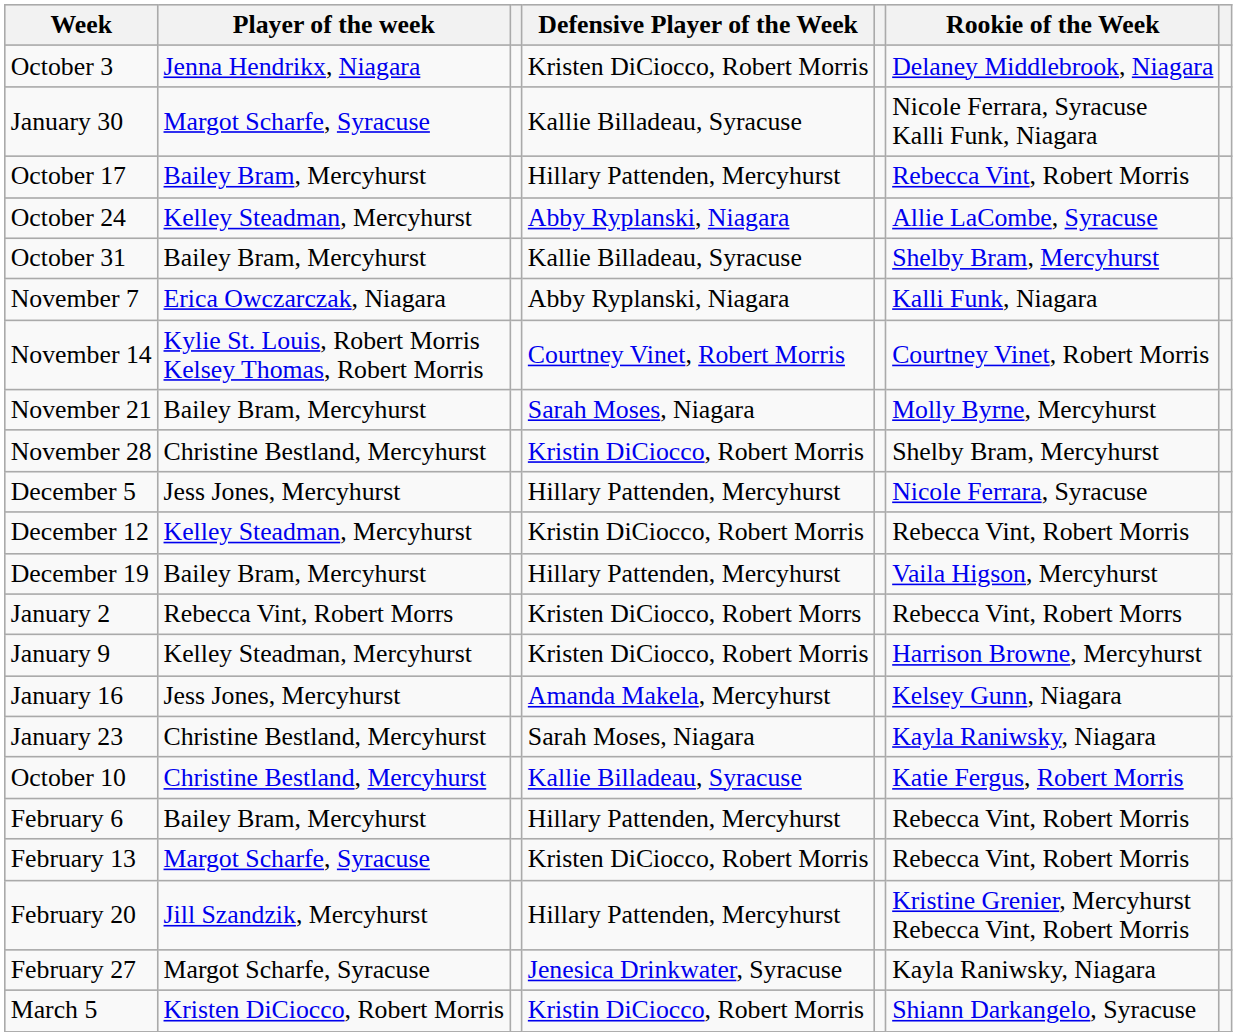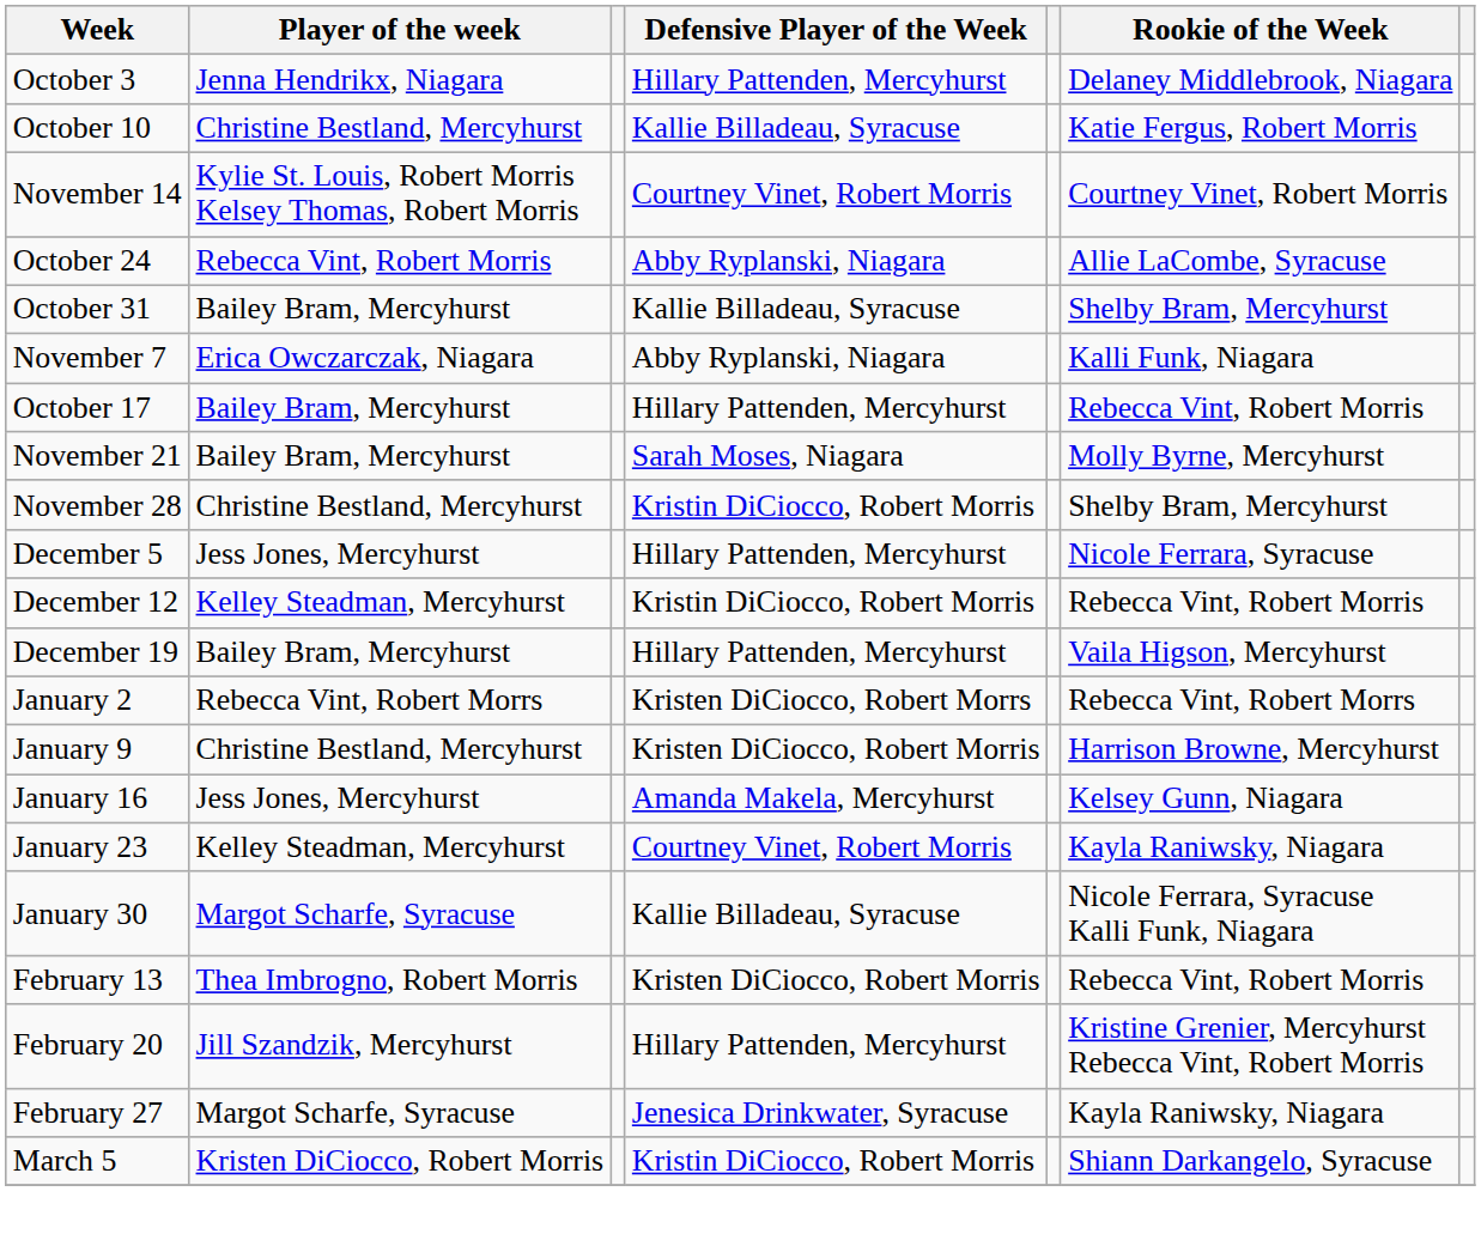 <table class="wikitable" border="1">
 <tr>
 <th>Week</th>
 <th>Player of the week</th>
 <th></th>
 <th>Defensive Player of the Week</th>
 <th></th>
 <th>Rookie of the Week</th>
 <th></th>
 </tr>
 <tr>
 <td>October 3</td>
 <td><a href='#'>Jenna Hendrikx</a>, <a href='#'>Niagara</a></td>
 <td></td>
-<td>Kristen DiCiocco, Robert Morris</td>
+<td><a href='#'>Hillary Pattenden</a>, <a href='#'>Mercyhurst</a></td>
 <td></td>
 <td><a href='#'>Delaney Middlebrook</a>, <a href='#'>Niagara</a></td>
 <td></td>
 </tr>
 <tr>
-<td>January 30</td>
-<td><a href='#'>Margot Scharfe</a>, <a href='#'>Syracuse</a></td>
+<td>October 10</td>
+<td><a href='#'>Christine Bestland</a>, <a href='#'>Mercyhurst</a></td>
 <td></td>
-<td>Kallie Billadeau, Syracuse</td>
+<td><a href='#'>Kallie Billadeau</a>, <a href='#'>Syracuse</a></td>
 <td></td>
-<td>Nicole Ferrara, Syracuse<br>Kalli Funk, Niagara</td>
+<td><a href='#'>Katie Fergus</a>, <a href='#'>Robert Morris</a></td>
 <td></td>
 </tr>
 <tr>
-<td>October 17</td>
-<td><a href='#'>Bailey Bram</a>, Mercyhurst</td>
+<td>November 14</td>
+<td><a href='#'>Kylie St. Louis</a>, Robert Morris<br><a href='#'>Kelsey Thomas</a>, Robert Morris</td>
 <td></td>
-<td>Hillary Pattenden, Mercyhurst</td>
+<td><a href='#'>Courtney Vinet</a>, <a href='#'>Robert Morris</a></td>
 <td></td>
-<td><a href='#'>Rebecca Vint</a>, Robert Morris</td>
+<td><a href='#'>Courtney Vinet</a>, Robert Morris</td>
 <td></td>
 </tr>
 <tr>
 <td>October 24</td>
-<td><a href='#'>Kelley Steadman</a>, Mercyhurst</td>
+<td><a href='#'>Rebecca Vint</a>, <a href='#'>Robert Morris</a></td>
 <td></td>
 <td><a href='#'>Abby Ryplanski</a>, <a href='#'>Niagara</a></td>
 <td></td>
 <td><a href='#'>Allie LaCombe</a>, <a href='#'>Syracuse</a></td>
 <td></td>
 </tr>
 <tr>
 <td>October 31</td>
 <td>Bailey Bram, Mercyhurst</td>
 <td></td>
 <td>Kallie Billadeau, Syracuse</td>
 <td></td>
 <td><a href='#'>Shelby Bram</a>, <a href='#'>Mercyhurst</a></td>
 <td></td>
 </tr>
 <tr>
 <td>November 7</td>
 <td><a href='#'>Erica Owczarczak</a>, Niagara</td>
 <td></td>
 <td>Abby Ryplanski, Niagara</td>
 <td></td>
 <td><a href='#'>Kalli Funk</a>, Niagara</td>
 <td></td>
 </tr>
 <tr>
-<td>November 14</td>
-<td><a href='#'>Kylie St. Louis</a>, Robert Morris<br><a href='#'>Kelsey Thomas</a>, Robert Morris</td>
+<td>October 17</td>
+<td><a href='#'>Bailey Bram</a>, Mercyhurst</td>
 <td></td>
-<td><a href='#'>Courtney Vinet</a>, <a href='#'>Robert Morris</a></td>
+<td>Hillary Pattenden, Mercyhurst</td>
 <td></td>
-<td><a href='#'>Courtney Vinet</a>, Robert Morris</td>
+<td><a href='#'>Rebecca Vint</a>, Robert Morris</td>
 <td></td>
 </tr>
 <tr>
 <td>November 21</td>
 <td>Bailey Bram, Mercyhurst</td>
 <td></td>
 <td><a href='#'>Sarah Moses</a>, Niagara</td>
 <td></td>
 <td><a href='#'>Molly Byrne</a>, Mercyhurst</td>
 <td></td>
 </tr>
 <tr>
 <td>November 28</td>
 <td>Christine Bestland, Mercyhurst</td>
 <td></td>
 <td><a href='#'>Kristin DiCiocco</a>, Robert Morris</td>
 <td></td>
 <td>Shelby Bram, Mercyhurst</td>
 <td></td>
 </tr>
 <tr>
 <td>December 5</td>
 <td>Jess Jones, Mercyhurst</td>
 <td></td>
 <td>Hillary Pattenden, Mercyhurst</td>
 <td></td>
 <td><a href='#'>Nicole Ferrara</a>, Syracuse</td>
 <td></td>
 </tr>
 <tr>
 <td>December 12</td>
 <td><a href='#'>Kelley Steadman</a>, Mercyhurst</td>
 <td></td>
 <td>Kristin DiCiocco, Robert Morris</td>
 <td></td>
 <td>Rebecca Vint, Robert Morris</td>
 <td></td>
 </tr>
 <tr>
 <td>December 19</td>
 <td>Bailey Bram, Mercyhurst</td>
 <td></td>
 <td>Hillary Pattenden, Mercyhurst</td>
 <td></td>
 <td><a href='#'>Vaila Higson</a>, Mercyhurst</td>
 <td></td>
 </tr>
 <tr>
 <td>January 2</td>
 <td>Rebecca Vint, Robert Morrs</td>
 <td></td>
 <td>Kristen DiCiocco, Robert Morrs</td>
 <td></td>
 <td>Rebecca Vint, Robert Morrs</td>
 <td></td>
 </tr>
 <tr>
 <td>January 9</td>
-<td>Kelley Steadman, Mercyhurst</td>
+<td>Christine Bestland, Mercyhurst</td>
 <td></td>
 <td>Kristen DiCiocco, Robert Morris</td>
 <td></td>
 <td><a href='#'>Harrison Browne</a>, Mercyhurst</td>
 <td></td>
 </tr>
 <tr>
 <td>January 16</td>
 <td>Jess Jones, Mercyhurst</td>
 <td></td>
 <td><a href='#'>Amanda Makela</a>, Mercyhurst</td>
 <td></td>
 <td><a href='#'>Kelsey Gunn</a>, Niagara</td>
 <td></td>
 </tr>
 <tr>
 <td>January 23</td>
-<td>Christine Bestland, Mercyhurst</td>
+<td>Kelley Steadman, Mercyhurst</td>
 <td></td>
-<td>Sarah Moses, Niagara</td>
+<td><a href='#'>Courtney Vinet</a>, <a href='#'>Robert Morris</a></td>
 <td></td>
 <td><a href='#'>Kayla Raniwsky</a>, Niagara</td>
 <td></td>
 </tr>
 <tr>
-<td>October 10</td>
-<td><a href='#'>Christine Bestland</a>, <a href='#'>Mercyhurst</a></td>
+<td>January 30</td>
+<td><a href='#'>Margot Scharfe</a>, <a href='#'>Syracuse</a></td>
 <td></td>
-<td><a href='#'>Kallie Billadeau</a>, <a href='#'>Syracuse</a></td>
+<td>Kallie Billadeau, Syracuse</td>
 <td></td>
-<td><a href='#'>Katie Fergus</a>, <a href='#'>Robert Morris</a></td>
-<td></td>
-</tr>
-<tr>
-<td>February 6</td>
-<td>Bailey Bram, Mercyhurst</td>
-<td></td>
-<td>Hillary Pattenden, Mercyhurst</td>
-<td></td>
-<td>Rebecca Vint, Robert Morris</td>
+<td>Nicole Ferrara, Syracuse<br>Kalli Funk, Niagara</td>
 <td></td>
 </tr>
 <tr>
 <td>February 13</td>
-<td><a href='#'>Margot Scharfe</a>, <a href='#'>Syracuse</a></td>
+<td><a href='#'>Thea Imbrogno</a>, Robert Morris</td>
 <td></td>
 <td>Kristen DiCiocco, Robert Morris</td>
 <td></td>
 <td>Rebecca Vint, Robert Morris</td>
 <td></td>
 </tr>
 <tr>
 <td>February 20</td>
 <td><a href='#'>Jill Szandzik</a>, Mercyhurst</td>
 <td></td>
 <td>Hillary Pattenden, Mercyhurst</td>
 <td></td>
 <td><a href='#'>Kristine Grenier</a>, Mercyhurst<br>Rebecca Vint, Robert Morris</td>
 <td></td>
 </tr>
 <tr>
 <td>February 27</td>
 <td>Margot Scharfe, Syracuse</td>
 <td></td>
 <td><a href='#'>Jenesica Drinkwater</a>, Syracuse</td>
 <td></td>
 <td>Kayla Raniwsky, Niagara</td>
 <td></td>
 </tr>
 <tr>
 <td>March 5</td>
 <td><a href='#'>Kristen DiCiocco</a>, Robert Morris</td>
 <td></td>
 <td><a href='#'>Kristin DiCiocco</a>, Robert Morris</td>
 <td></td>
 <td><a href='#'>Shiann Darkangelo</a>, Syracuse</td>
 <td></td>
 </tr>
 <tr>
 </tr>
 </table>
